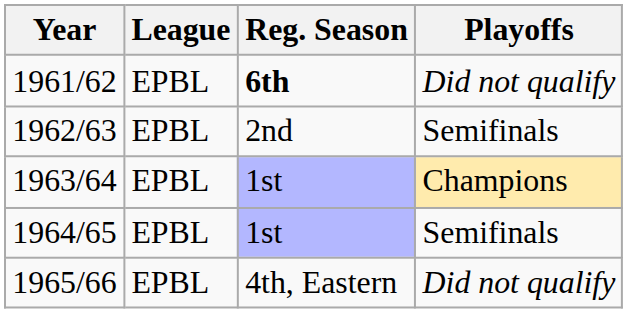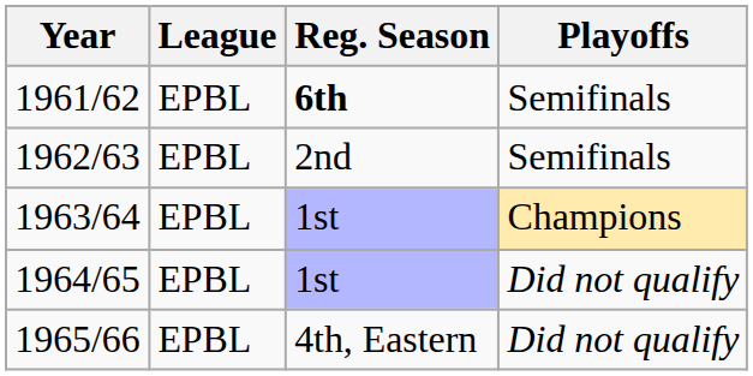 <table class="wikitable">
 <tr>
 <th>Year</th>
 <th>League</th>
 <th>Reg. Season</th>
 <th>Playoffs</th>
 </tr>
 <tr>
 <td>1961/62</td>
 <td>EPBL</td>
 <td><strong>6th</strong></td>
-<td><em>Did not qualify</em></td>
+<td>Semifinals</td>
 </tr>
 <tr>
 <td>1962/63</td>
 <td>EPBL</td>
 <td>2nd</td>
 <td>Semifinals</td>
 </tr>
 <tr>
 <td>1963/64</td>
 <td>EPBL</td>
 <td bgcolor="B3B7FF">1st</td>
 <td bgcolor="FFEBAD">Champions</td>
 </tr>
 <tr>
 <td>1964/65</td>
 <td>EPBL</td>
 <td bgcolor="B3B7FF">1st</td>
-<td>Semifinals</td>
+<td><em>Did not qualify</em></td>
 </tr>
 <tr>
 <td>1965/66</td>
 <td>EPBL</td>
 <td>4th, Eastern</td>
 <td><em>Did not qualify</em></td>
 </tr>
 </table>
